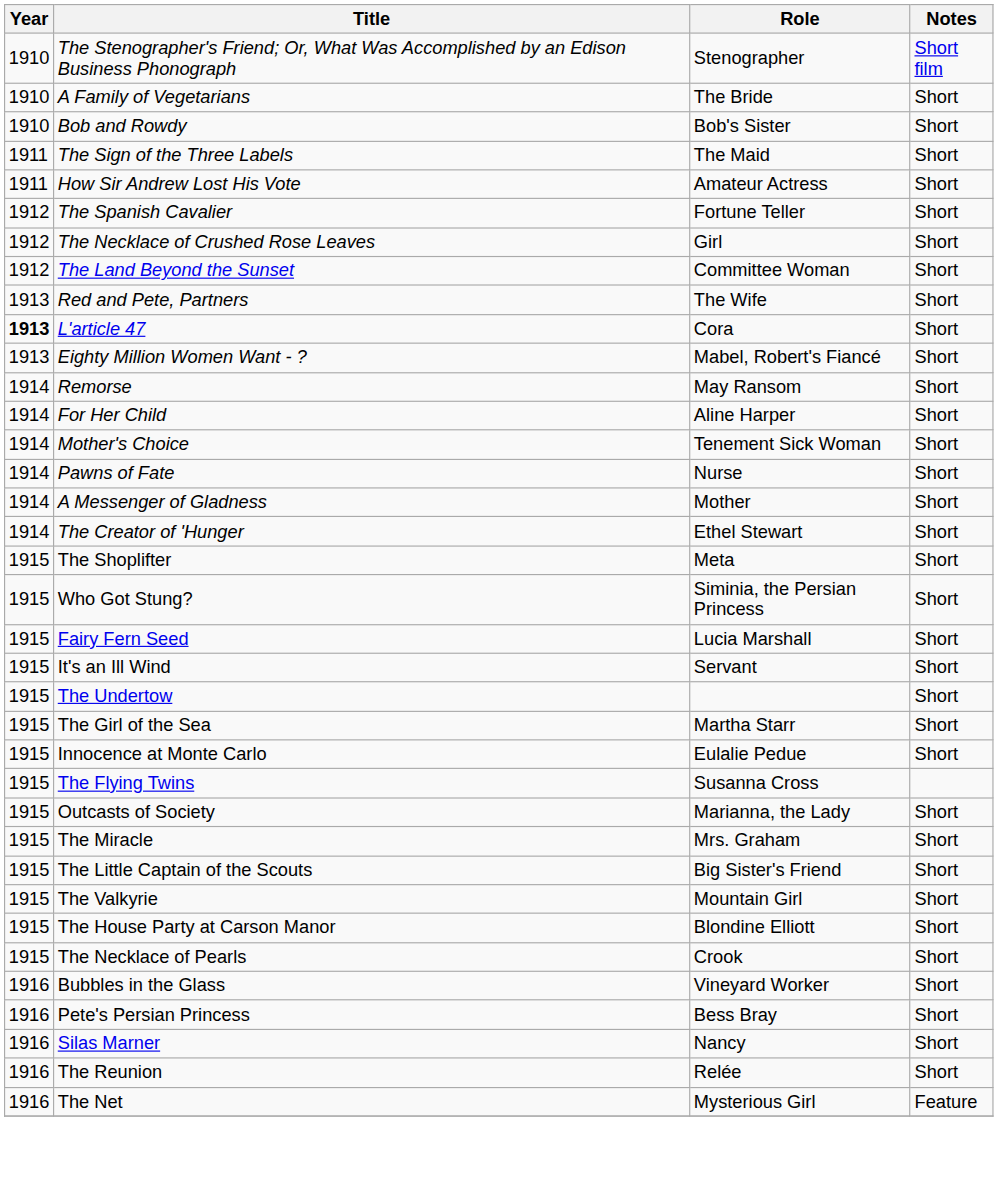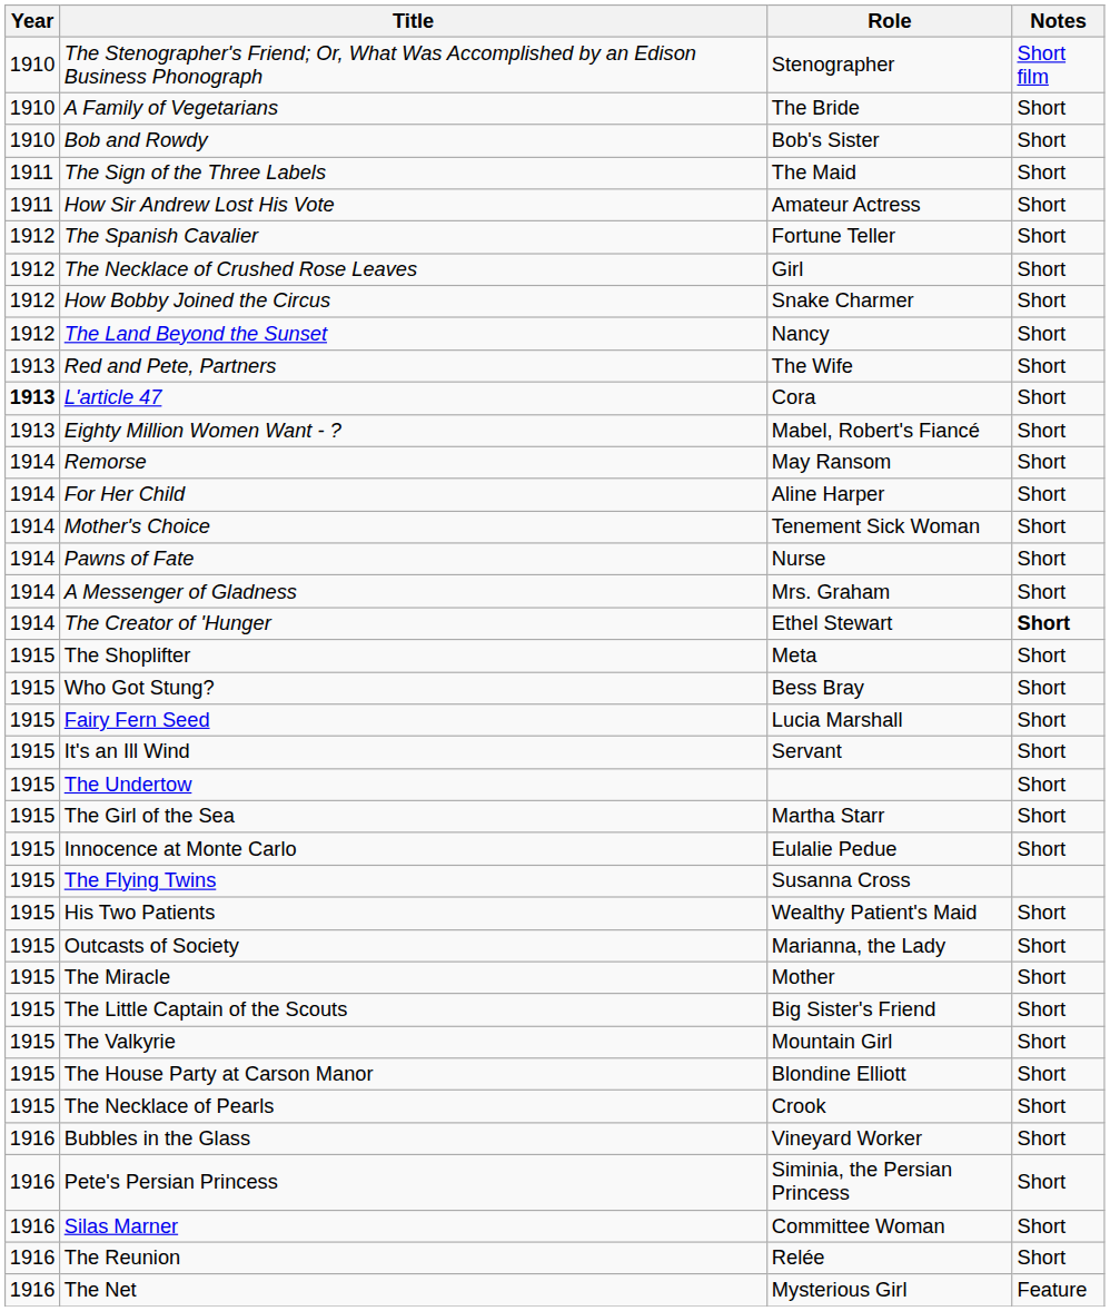 <table class="wikitable sortable">
 <tr>
 <th>Year</th>
 <th>Title</th>
 <th>Role</th>
 <th>Notes</th>
 </tr>
 <tr>
 <td>1910</td>
 <td><em>The Stenographer's Friend; Or, What Was Accomplished by an Edison Business Phonograph</em></td>
 <td>Stenographer</td>
 <td><a href='#'>Short film</a></td>
 </tr>
 <tr>
 <td>1910</td>
 <td><em>A Family of Vegetarians </em></td>
 <td>The Bride</td>
 <td>Short</td>
 </tr>
 <tr>
 <td>1910</td>
 <td><em>Bob and Rowdy</em></td>
 <td>Bob's Sister</td>
 <td>Short</td>
 </tr>
 <tr>
 <td>1911</td>
 <td><em>The Sign of the Three Labels</em></td>
 <td>The Maid</td>
 <td>Short</td>
 </tr>
 <tr>
 <td>1911</td>
 <td><em>How Sir Andrew Lost His Vote</em></td>
 <td>Amateur Actress</td>
 <td>Short</td>
 </tr>
 <tr>
 <td>1912</td>
 <td><em>The Spanish Cavalier </em></td>
 <td>Fortune Teller</td>
 <td>Short</td>
 </tr>
 <tr>
 <td>1912</td>
 <td><em>The Necklace of Crushed Rose Leaves</em></td>
 <td>Girl</td>
 <td>Short</td>
 </tr>
 <tr>
 <td>1912</td>
+<td><em>How Bobby Joined the Circus</em></td>
+<td>Snake Charmer</td>
+<td>Short</td>
+</tr>
+<tr>
+<td>1912</td>
 <td><em><a href='#'>The Land Beyond the Sunset</a></em></td>
-<td>Committee Woman</td>
+<td>Nancy</td>
 <td>Short</td>
 </tr>
 <tr>
 <td>1913</td>
 <td><em>Red and Pete, Partners </em></td>
 <td>The Wife</td>
 <td>Short</td>
 </tr>
 <tr>
 <td><strong>1913</strong></td>
 <td><em><a href='#'>L'article 47</a></em></td>
 <td>Cora</td>
 <td>Short</td>
 </tr>
 <tr>
 <td>1913</td>
 <td><em>Eighty Million Women Want - ? </em></td>
 <td>Mabel, Robert's Fiancé</td>
 <td>Short</td>
 </tr>
 <tr>
 <td>1914</td>
 <td><em>Remorse</em></td>
 <td>May Ransom</td>
 <td>Short</td>
 </tr>
 <tr>
 <td>1914</td>
 <td><em>For Her Child</em></td>
 <td>Aline Harper</td>
 <td>Short</td>
 </tr>
 <tr>
 <td>1914</td>
 <td><em>Mother's Choice</em></td>
 <td>Tenement Sick Woman</td>
 <td>Short</td>
 </tr>
 <tr>
 <td>1914</td>
 <td><em>Pawns of Fate </em></td>
 <td>Nurse</td>
 <td>Short</td>
 </tr>
 <tr>
 <td>1914</td>
 <td><em>A Messenger of Gladness</em></td>
-<td>Mother</td>
+<td>Mrs. Graham</td>
 <td>Short</td>
 </tr>
 <tr>
 <td>1914</td>
 <td><em>The Creator of 'Hunger<strong></td>
 <td>Ethel Stewart</td>
-<td>Short</td>
+<td><strong>Short</strong></td>
 </tr>
 <tr>
 <td>1915</td>
 <td></em>The Shoplifter<em></td>
 <td>Meta</td>
 <td>Short</td>
 </tr>
 <tr>
 <td>1915</td>
 <td></em>Who Got Stung?<em></td>
-<td>Siminia, the Persian Princess</td>
+<td>Bess Bray</td>
 <td>Short</td>
 </tr>
 <tr>
 <td>1915</td>
 <td></em><a href='#'>Fairy Fern Seed</a><em></td>
 <td>Lucia Marshall</td>
 <td>Short</td>
 </tr>
 <tr>
 <td>1915</td>
 <td></em>It's an Ill Wind<em></td>
 <td>Servant</td>
 <td>Short</td>
 </tr>
 <tr>
 <td>1915</td>
 <td></em><a href='#'>The Undertow</a><em></td>
 <td></td>
 <td>Short</td>
 </tr>
 <tr>
 <td>1915</td>
 <td></em>The Girl of the Sea <em></td>
 <td>Martha Starr</td>
 <td>Short</td>
 </tr>
 <tr>
 <td>1915</td>
 <td></em>Innocence at Monte Carlo <em></td>
 <td>Eulalie Pedue</td>
 <td>Short</td>
 </tr>
 <tr>
 <td>1915</td>
 <td></em><a href='#'>The Flying Twins</a><em></td>
 <td>Susanna Cross</td>
 <td></td>
 </tr>
 <tr>
 <td>1915</td>
+<td></em>His Two Patients <em></td>
+<td>Wealthy Patient's Maid</td>
+<td>Short</td>
+</tr>
+<tr>
+<td>1915</td>
 <td></em>Outcasts of Society<em></td>
 <td>Marianna, the Lady</td>
 <td>Short</td>
 </tr>
 <tr>
 <td>1915</td>
 <td></em>The Miracle<em></td>
-<td>Mrs. Graham</td>
+<td>Mother</td>
 <td>Short</td>
 </tr>
 <tr>
 <td>1915</td>
 <td></em>The Little Captain of the Scouts<em></td>
 <td>Big Sister's Friend</td>
 <td>Short</td>
 </tr>
 <tr>
 <td>1915</td>
 <td></em>The Valkyrie<em></td>
 <td>Mountain Girl</td>
 <td>Short</td>
 </tr>
 <tr>
 <td>1915</td>
 <td></em>The House Party at Carson Manor<em></td>
 <td>Blondine Elliott</td>
 <td>Short</td>
 </tr>
 <tr>
 <td>1915</td>
 <td></em>The Necklace of Pearls<em></td>
 <td>Crook</td>
 <td>Short</td>
 </tr>
 <tr>
 <td>1916</td>
 <td></em>Bubbles in the Glass<em></td>
 <td>Vineyard Worker</td>
 <td>Short</td>
 </tr>
 <tr>
 <td>1916</td>
 <td></em>Pete's Persian Princess <em></td>
-<td>Bess Bray</td>
+<td>Siminia, the Persian Princess</td>
 <td>Short</td>
 </tr>
 <tr>
 <td>1916</td>
 <td></em><a href='#'>Silas Marner</a><em></td>
-<td>Nancy</td>
+<td>Committee Woman</td>
 <td>Short</td>
 </tr>
 <tr>
 <td>1916</td>
 <td></em>The Reunion<em></td>
 <td>Relée</td>
 <td>Short</td>
 </tr>
 <tr>
 <td>1916</td>
 <td></em>The Net<em></td>
 <td>Mysterious Girl</td>
 <td>Feature</td>
 </tr>
 <tr>
 </tr>
 </table>
